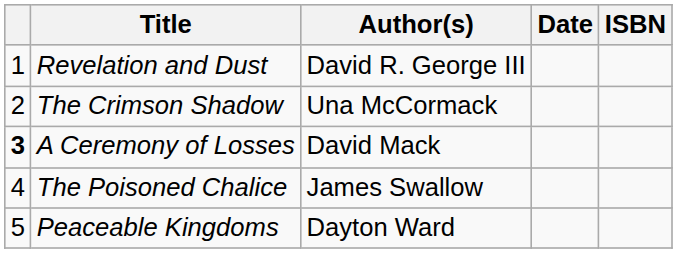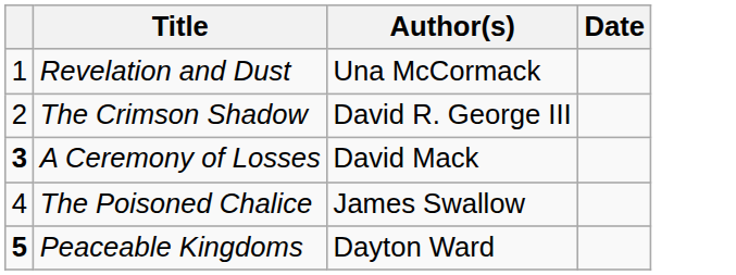 <table class="wikitable">
 <tr>
 <th></th>
 <th>Title</th>
 <th>Author(s)</th>
 <th>Date</th>
-<th>ISBN</th>
 </tr>
 <tr>
 <td>1</td>
 <td><em>Revelation and Dust</em></td>
-<td>David R. George III</td>
-<td></td>
+<td>Una McCormack</td>
 <td></td>
 </tr>
 <tr>
 <td>2</td>
 <td><em>The Crimson Shadow</em></td>
-<td>Una McCormack</td>
-<td></td>
+<td>David R. George III</td>
 <td></td>
 </tr>
 <tr>
 <td><strong>3</strong></td>
 <td><em>A Ceremony of Losses</em></td>
 <td>David Mack</td>
 <td></td>
-<td></td>
 </tr>
 <tr>
 <td>4</td>
 <td><em>The Poisoned Chalice</em></td>
 <td>James Swallow</td>
 <td></td>
-<td></td>
 </tr>
 <tr>
-<td>5</td>
+<td><strong>5</strong></td>
 <td><em>Peaceable Kingdoms</em></td>
 <td>Dayton Ward</td>
 <td></td>
-<td></td>
 </tr>
 </table>
